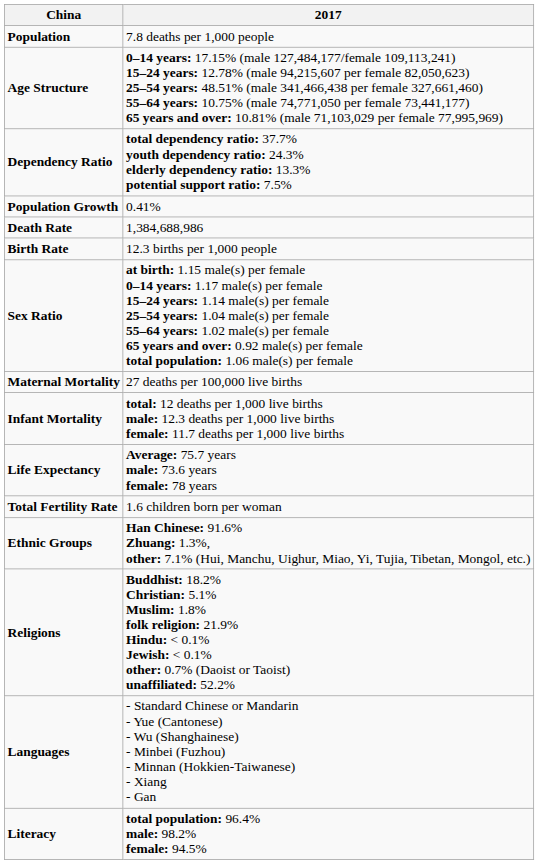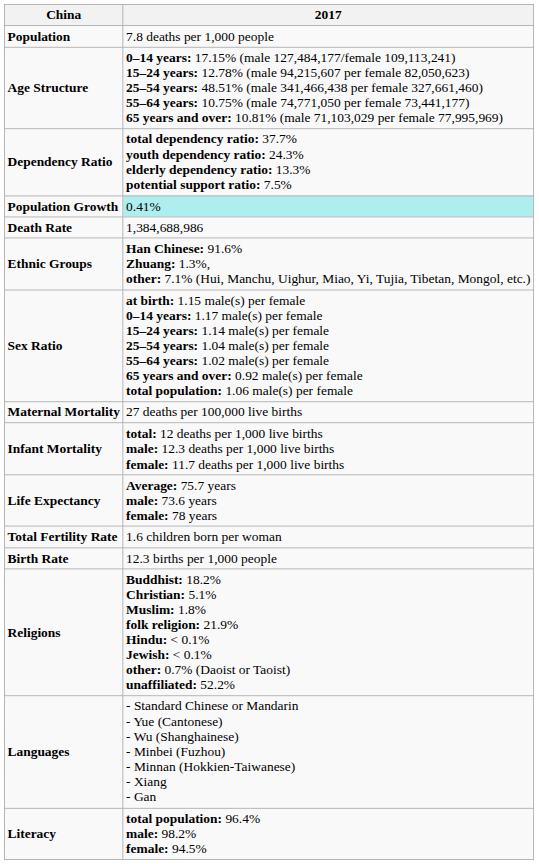 <table class="wikitable">
 <tr>
 <th><strong>China</strong></th>
 <th><strong>2017</strong></th>
 </tr>
 <tr>
 <td><strong>Population</strong></td>
 <td>7.8 deaths per 1,000 people</td>
 </tr>
 <tr>
 <td><strong>Age Structure</strong></td>
 <td><strong>0–14 years:</strong> 17.15% (male 127,484,177/female 109,113,241)<br><strong>15–24 years:</strong> 12.78% (male 94,215,607 per female 82,050,623)<br><strong>25–54 years:</strong> 48.51% (male 341,466,438 per female 327,661,460)<br><strong>55–64 years:</strong> 10.75% (male 74,771,050 per female 73,441,177)<br><strong>65 years and over:</strong> 10.81% (male 71,103,029 per female 77,995,969)</td>
 </tr>
 <tr>
 <td><strong>Dependency Ratio</strong></td>
 <td><strong>total dependency ratio:</strong> 37.7%<br><strong>youth dependency ratio:</strong> 24.3%<br><strong>elderly dependency ratio:</strong> 13.3%<br><strong>potential support ratio:</strong> 7.5%</td>
 </tr>
 <tr>
 <td><strong>Population Growth</strong></td>
-<td>0.41%</td>
+<td style="background: paleturquoise;">0.41%</td>
 </tr>
 <tr>
 <td><strong>Death Rate</strong></td>
 <td>1,384,688,986</td>
 </tr>
 <tr>
-<td><strong>Birth Rate</strong></td>
-<td>12.3 births per 1,000 people</td>
+<td><strong>Ethnic Groups</strong></td>
+<td><strong>Han Chinese:</strong> 91.6%<br><strong>Zhuang:</strong> 1.3%,<br><strong>other:</strong> 7.1% (Hui, Manchu, Uighur, Miao, Yi, Tujia, Tibetan, Mongol, etc.)</td>
 </tr>
 <tr>
 <td><strong>Sex Ratio</strong></td>
 <td><strong>at birth:</strong> 1.15 male(s) per female<br><strong>0–14 years:</strong> 1.17 male(s) per female<br><strong>15–24 years:</strong> 1.14 male(s) per female<br><strong>25–54 years:</strong> 1.04 male(s) per female<br><strong>55–64 years:</strong> 1.02 male(s) per female<br><strong>65 years and over:</strong> 0.92 male(s) per female<br><strong>total population:</strong> 1.06 male(s) per female</td>
 </tr>
 <tr>
 <td><strong>Maternal Mortality</strong></td>
 <td>27 deaths per 100,000 live births</td>
 </tr>
 <tr>
 <td><strong>Infant Mortality</strong></td>
 <td><strong>total:</strong> 12 deaths per 1,000 live births<br><strong>male:</strong> 12.3 deaths per 1,000 live births<br><strong>female:</strong> 11.7 deaths per 1,000 live births</td>
 </tr>
 <tr>
 <td><strong>Life Expectancy</strong></td>
 <td><strong>Average:</strong> 75.7 years<br><strong>male:</strong> 73.6 years<br><strong>female:</strong> 78 years</td>
 </tr>
 <tr>
 <td><strong>Total Fertility Rate</strong></td>
 <td>1.6 children born per woman</td>
 </tr>
 <tr>
-<td><strong>Ethnic Groups</strong></td>
-<td><strong>Han Chinese:</strong> 91.6%<br><strong>Zhuang:</strong> 1.3%,<br><strong>other:</strong> 7.1% (Hui, Manchu, Uighur, Miao, Yi, Tujia, Tibetan, Mongol, etc.)</td>
+<td><strong>Birth Rate</strong></td>
+<td>12.3 births per 1,000 people</td>
 </tr>
 <tr>
 <td><strong>Religions</strong></td>
 <td><strong>Buddhist:</strong> 18.2%<br><strong>Christian:</strong> 5.1%<br><strong>Muslim:</strong> 1.8%<br><strong>folk religion:</strong> 21.9%<br><strong>Hindu:</strong> < 0.1%<br><strong>Jewish:</strong> < 0.1%<br><strong>other:</strong> 0.7% (Daoist or Taoist)<br><strong>unaffiliated:</strong> 52.2%</td>
 </tr>
 <tr>
 <td><strong>Languages</strong></td>
 <td>- Standard Chinese or Mandarin<br>- Yue (Cantonese)<br>- Wu (Shanghainese)<br>- Minbei (Fuzhou)<br>- Minnan (Hokkien-Taiwanese)<br>- Xiang<br>- Gan</td>
 </tr>
 <tr>
 <td><strong>Literacy</strong></td>
 <td><strong>total population:</strong> 96.4%<br><strong>male:</strong> 98.2%<br><strong>female:</strong> 94.5%</td>
 </tr>
 </table>
